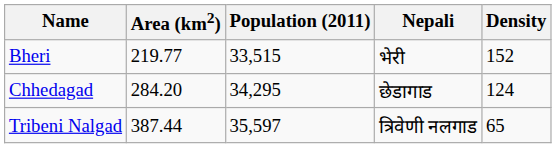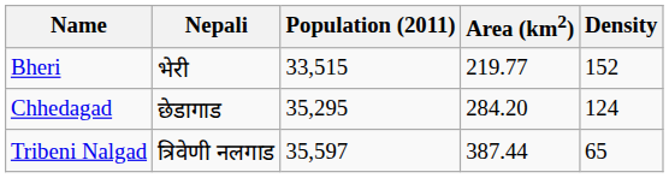 <table class="wikitable">
 <tr>
 <th>Name</th>
+<th>Nepali</th>
+<th>Population (2011)</th>
 <th>Area (km<sup>2</sup>)</th>
-<th>Population (2011)</th>
-<th>Nepali</th>
 <th>Density</th>
 </tr>
 <tr>
 <td><a href='#'>Bheri</a></td>
+<td>भेरी</td>
+<td>33,515</td>
 <td>219.77</td>
-<td>33,515</td>
-<td>भेरी</td>
 <td>152</td>
 </tr>
 <tr>
 <td><a href='#'>Chhedagad</a></td>
+<td>छेडागाड</td>
+<td>35,295</td>
 <td>284.20</td>
-<td>34,295</td>
-<td>छेडागाड</td>
 <td>124</td>
 </tr>
 <tr>
 <td><a href='#'>Tribeni Nalgad</a></td>
+<td>त्रिवेणी नलगाड</td>
+<td>35,597</td>
 <td>387.44</td>
-<td>35,597</td>
-<td>त्रिवेणी नलगाड</td>
 <td>65</td>
 </tr>
 </table>
